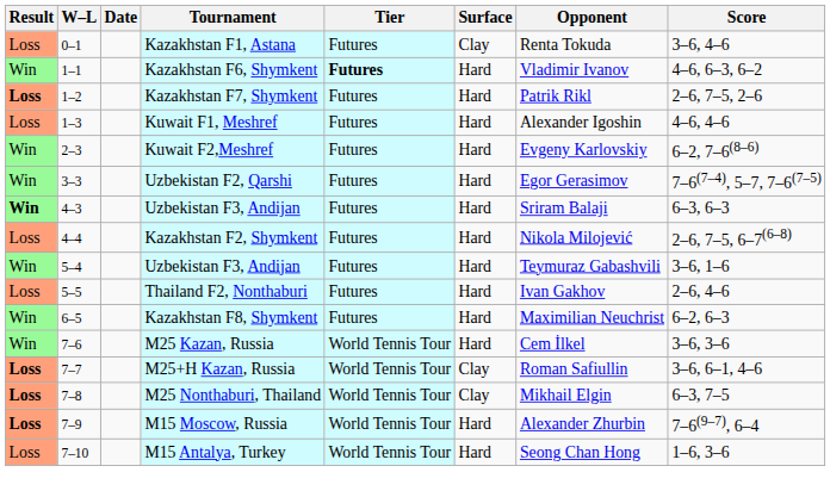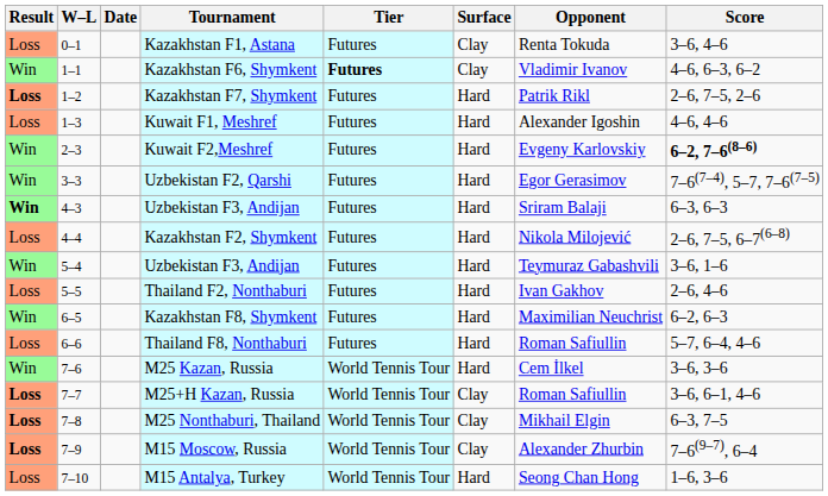 <table class="sortable wikitable">
 <tr>
 <th>Result</th>
 <th class="unsortable">W–L</th>
 <th>Date</th>
 <th>Tournament</th>
 <th>Tier</th>
 <th>Surface</th>
 <th>Opponent</th>
 <th class="unsortable">Score</th>
 </tr>
 <tr>
 <td bgcolor=FFA07A>Loss</td>
 <td><small>0–1</small></td>
 <td></td>
 <td style="background:#cffcff;">Kazakhstan F1, <a href='#'>Astana</a></td>
 <td style="background:#cffcff;">Futures</td>
 <td>Clay</td>
 <td> Renta Tokuda</td>
 <td>3–6, 4–6</td>
 </tr>
 <tr>
 <td bgcolor=98FB98>Win</td>
 <td><small>1–1</small></td>
 <td></td>
 <td style="background:#cffcff;">Kazakhstan F6, <a href='#'>Shymkent</a></td>
 <td style="background:#cffcff;"><strong>Futures</strong></td>
-<td>Hard</td>
+<td>Clay</td>
 <td> <a href='#'>Vladimir Ivanov</a></td>
 <td>4–6, 6–3, 6–2</td>
 </tr>
 <tr>
 <td bgcolor=FFA07A><strong>Loss</strong></td>
 <td><small>1–2</small></td>
 <td></td>
 <td style="background:#cffcff;">Kazakhstan F7, <a href='#'>Shymkent</a></td>
 <td style="background:#cffcff;">Futures</td>
 <td>Hard</td>
 <td> <a href='#'>Patrik Rikl</a></td>
 <td>2–6, 7–5, 2–6</td>
 </tr>
 <tr>
 <td bgcolor=FFA07A>Loss</td>
 <td><small>1–3</small></td>
 <td></td>
 <td style="background:#cffcff;">Kuwait F1, <a href='#'>Meshref</a></td>
 <td style="background:#cffcff;">Futures</td>
 <td>Hard</td>
 <td> Alexander Igoshin</td>
 <td>4–6, 4–6</td>
 </tr>
 <tr>
 <td bgcolor=98FB98>Win</td>
 <td><small>2–3</small></td>
 <td></td>
 <td style="background:#cffcff;">Kuwait F2,<a href='#'>Meshref</a></td>
 <td style="background:#cffcff;">Futures</td>
 <td>Hard</td>
 <td> <a href='#'>Evgeny Karlovskiy</a></td>
-<td>6–2, 7–6<sup>(8–6)</sup></td>
+<td><strong>6–2, 7–6<sup>(8–6)</sup></strong></td>
 </tr>
 <tr>
 <td bgcolor=98FB98>Win</td>
 <td><small>3–3</small></td>
 <td></td>
 <td style="background:#cffcff;">Uzbekistan F2, <a href='#'>Qarshi</a></td>
 <td style="background:#cffcff;">Futures</td>
 <td>Hard</td>
 <td> <a href='#'>Egor Gerasimov</a></td>
 <td>7–6<sup>(7–4)</sup>, 5–7, 7–6<sup>(7–5)</sup></td>
 </tr>
 <tr>
 <td bgcolor=98FB98><strong>Win</strong></td>
 <td><small>4–3</small></td>
 <td></td>
 <td style="background:#cffcff;">Uzbekistan F3, <a href='#'>Andijan</a></td>
 <td style="background:#cffcff;">Futures</td>
 <td>Hard</td>
 <td> <a href='#'>Sriram Balaji</a></td>
 <td>6–3, 6–3</td>
 </tr>
 <tr>
 <td bgcolor=FFA07A>Loss</td>
 <td><small>4–4</small></td>
 <td></td>
 <td style="background:#cffcff;">Kazakhstan F2, <a href='#'>Shymkent</a></td>
 <td style="background:#cffcff;">Futures</td>
 <td>Hard</td>
 <td> <a href='#'>Nikola Milojević</a></td>
 <td>2–6, 7–5, 6–7<sup>(6–8)</sup></td>
 </tr>
 <tr>
 <td bgcolor=98FB98>Win</td>
 <td><small>5–4</small></td>
 <td></td>
 <td style="background:#cffcff;">Uzbekistan F3, <a href='#'>Andijan</a></td>
 <td style="background:#cffcff;">Futures</td>
 <td>Hard</td>
 <td> <a href='#'>Teymuraz Gabashvili</a></td>
 <td>3–6, 1–6</td>
 </tr>
 <tr>
 <td bgcolor=FFA07A>Loss</td>
 <td><small>5–5</small></td>
 <td></td>
 <td style="background:#cffcff;">Thailand F2, <a href='#'>Nonthaburi</a></td>
 <td style="background:#cffcff;">Futures</td>
 <td>Hard</td>
 <td> <a href='#'>Ivan Gakhov</a></td>
 <td>2–6, 4–6</td>
 </tr>
 <tr>
 <td bgcolor=98FB98>Win</td>
 <td><small>6–5</small></td>
 <td></td>
 <td style="background:#cffcff;">Kazakhstan F8, <a href='#'>Shymkent</a></td>
 <td style="background:#cffcff;">Futures</td>
 <td>Hard</td>
 <td> <a href='#'>Maximilian Neuchrist</a></td>
 <td>6–2, 6–3</td>
 </tr>
 <tr>
+<td bgcolor=FFA07A>Loss</td>
+<td><small>6–6</small></td>
+<td></td>
+<td style="background:#cffcff;">Thailand F8, <a href='#'>Nonthaburi</a></td>
+<td style="background:#cffcff;">Futures</td>
+<td>Hard</td>
+<td> <a href='#'>Roman Safiullin</a></td>
+<td>5–7, 6–4, 4–6</td>
+</tr>
+<tr>
 <td bgcolor=98FB98>Win</td>
 <td><small>7–6</small></td>
 <td></td>
 <td style="background:#cffcff;">M25 <a href='#'>Kazan</a>, Russia</td>
 <td style="background:#cffcff;">World Tennis Tour</td>
 <td>Hard</td>
 <td> <a href='#'>Cem İlkel</a></td>
 <td>3–6, 3–6</td>
 </tr>
 <tr>
 <td bgcolor=FFA07A><strong>Loss</strong></td>
 <td><small>7–7</small></td>
 <td></td>
 <td style="background:#cffcff;">M25+H <a href='#'>Kazan</a>, Russia</td>
 <td style="background:#cffcff;">World Tennis Tour</td>
 <td>Clay</td>
 <td> <a href='#'>Roman Safiullin</a></td>
 <td>3–6, 6–1, 4–6</td>
 </tr>
 <tr>
 <td bgcolor=FFA07A><strong>Loss</strong></td>
 <td><small>7–8</small></td>
 <td></td>
 <td style="background:#cffcff;">M25 <a href='#'>Nonthaburi</a>, Thailand</td>
 <td style="background:#cffcff;">World Tennis Tour</td>
 <td>Clay</td>
 <td> <a href='#'>Mikhail Elgin</a></td>
 <td>6–3, 7–5</td>
 </tr>
 <tr>
 <td bgcolor=FFA07A><strong>Loss</strong></td>
 <td><small>7–9</small></td>
 <td></td>
 <td style="background:#cffcff;">M15 <a href='#'>Moscow</a>, Russia</td>
 <td style="background:#cffcff;">World Tennis Tour</td>
-<td>Hard</td>
+<td>Clay</td>
 <td> <a href='#'>Alexander Zhurbin</a></td>
 <td>7–6<sup>(9–7)</sup>, 6–4</td>
 </tr>
 <tr>
 <td bgcolor=FFA07A>Loss</td>
 <td><small>7–10</small></td>
 <td></td>
 <td style="background:#cffcff;">M15 <a href='#'>Antalya</a>, Turkey</td>
 <td style="background:#cffcff;">World Tennis Tour</td>
 <td>Hard</td>
 <td> <a href='#'>Seong Chan Hong</a></td>
 <td>1–6, 3–6</td>
 </tr>
 </table>
